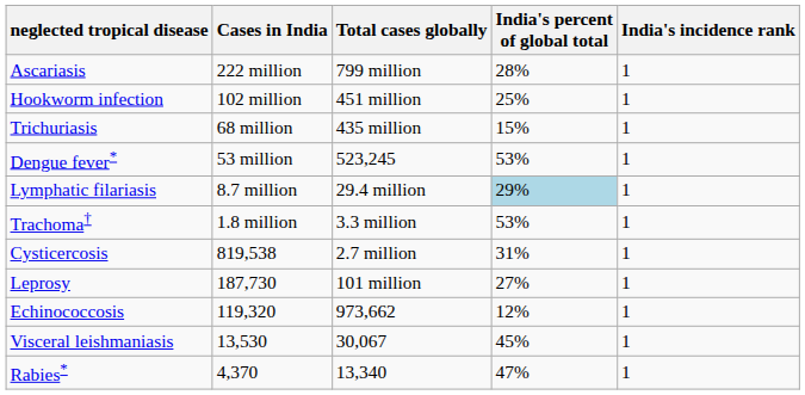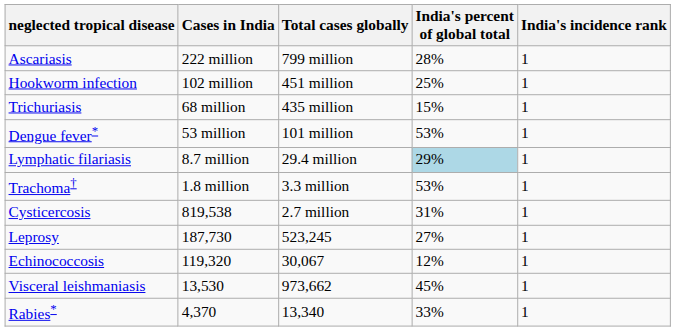 <table class="wikitable" style="margin:1em auto;">
 <tr>
 <th>neglected tropical disease</th>
 <th>Cases in India</th>
 <th>Total cases globally</th>
 <th>India's percent<br> of global total</th>
 <th>India's incidence rank</th>
 </tr>
 <tr>
 <td><a href='#'>Ascariasis</a></td>
 <td>222 million</td>
 <td>799 million</td>
 <td>28%</td>
 <td>1</td>
 </tr>
 <tr>
 <td><a href='#'>Hookworm infection</a></td>
 <td>102 million</td>
 <td>451 million</td>
 <td>25%</td>
 <td>1</td>
 </tr>
 <tr>
 <td><a href='#'>Trichuriasis</a></td>
 <td>68 million</td>
 <td>435 million</td>
 <td>15%</td>
 <td>1</td>
 </tr>
 <tr>
 <td><a href='#'>Dengue fever</a><sup><a href='#'>*</a></sup></td>
 <td>53 million</td>
-<td>523,245</td>
+<td>101 million</td>
 <td>53%</td>
 <td>1</td>
 </tr>
 <tr>
 <td><a href='#'>Lymphatic filariasis</a></td>
 <td>8.7 million</td>
 <td>29.4 million</td>
 <td style="background: lightblue;">29%</td>
 <td>1</td>
 </tr>
 <tr>
 <td><a href='#'>Trachoma</a><sup><a href='#'>†</a></sup></td>
 <td>1.8 million</td>
 <td>3.3 million</td>
 <td>53%</td>
 <td>1</td>
 </tr>
 <tr>
 <td><a href='#'>Cysticercosis</a></td>
 <td>819,538</td>
 <td>2.7 million</td>
 <td>31%</td>
 <td>1</td>
 </tr>
 <tr>
 <td><a href='#'>Leprosy</a></td>
 <td>187,730</td>
-<td>101 million</td>
+<td>523,245</td>
 <td>27%</td>
 <td>1</td>
 </tr>
 <tr>
 <td><a href='#'>Echinococcosis</a></td>
 <td>119,320</td>
-<td>973,662</td>
+<td>30,067</td>
 <td>12%</td>
 <td>1</td>
 </tr>
 <tr>
 <td><a href='#'>Visceral leishmaniasis</a></td>
 <td>13,530</td>
-<td>30,067</td>
+<td>973,662</td>
 <td>45%</td>
 <td>1</td>
 </tr>
 <tr>
 <td><a href='#'>Rabies</a><sup><a href='#'>*</a></sup></td>
 <td>4,370</td>
 <td>13,340</td>
-<td>47%</td>
+<td>33%</td>
 <td>1</td>
 </tr>
 </table>
